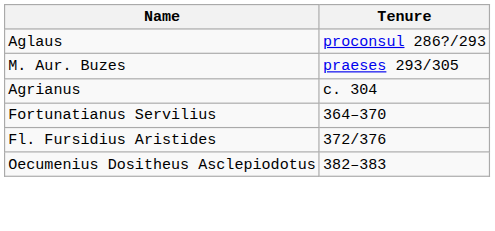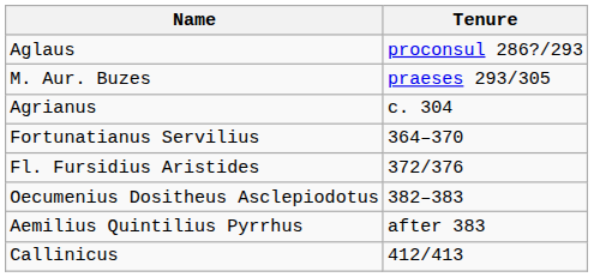 <table class="wikitable">
 <tr>
 <th>Name</th>
 <th>Tenure</th>
 </tr>
 <tr>
 <td>Aglaus</td>
 <td><a href='#'>proconsul</a> 286?/293</td>
 </tr>
 <tr>
 <td>M. Aur. Buzes</td>
 <td><a href='#'>praeses</a> 293/305</td>
 </tr>
 <tr>
 <td>Agrianus</td>
 <td>c. 304</td>
 </tr>
 <tr>
 <td>Fortunatianus Servilius</td>
 <td>364–370</td>
 </tr>
 <tr>
 <td>Fl. Fursidius Aristides</td>
 <td>372/376</td>
 </tr>
 <tr>
 <td>Oecumenius Dositheus Asclepiodotus</td>
 <td>382–383</td>
 </tr>
+<tr>
+<td>Aemilius Quintilius Pyrrhus</td>
+<td>after 383</td>
+</tr>
+<tr>
+<td>Callinicus</td>
+<td>412/413</td>
+</tr>
 </table>
